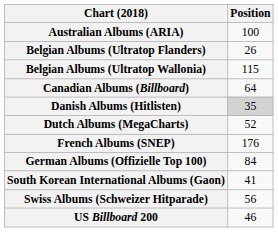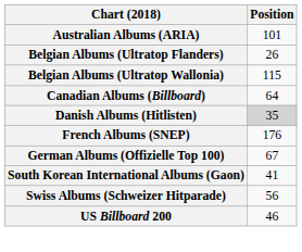 <table class="wikitable sortable plainrowheaders" style="text-align:center">
 <tr>
 <th scope="col">Chart (2018)</th>
 <th scope="col">Position</th>
 </tr>
 <tr>
 <th scope="row">Australian Albums (ARIA)</th>
-<td>100</td>
+<td>101</td>
 </tr>
 <tr>
 <th scope="row">Belgian Albums (Ultratop Flanders)</th>
 <td>26</td>
 </tr>
 <tr>
 <th scope="row">Belgian Albums (Ultratop Wallonia)</th>
 <td>115</td>
 </tr>
 <tr>
 <th scope="row">Canadian Albums (<em>Billboard</em>)</th>
 <td>64</td>
 </tr>
 <tr>
 <th scope="row">Danish Albums (Hitlisten)</th>
 <td style="background: lightgrey;">35</td>
 </tr>
 <tr>
-<th scope="row">Dutch Albums (MegaCharts)</th>
-<td>52</td>
-</tr>
-<tr>
 <th scope="row">French Albums (SNEP)</th>
 <td>176</td>
 </tr>
 <tr>
 <th scope="row">German Albums (Offizielle Top 100)</th>
-<td>84</td>
+<td>67</td>
 </tr>
 <tr>
 <th scope="row">South Korean International Albums (Gaon)</th>
 <td>41</td>
 </tr>
 <tr>
 <th scope="row">Swiss Albums (Schweizer Hitparade)</th>
 <td>56</td>
 </tr>
 <tr>
 <th scope="row">US <em>Billboard</em> 200</th>
 <td>46</td>
 </tr>
 </table>
